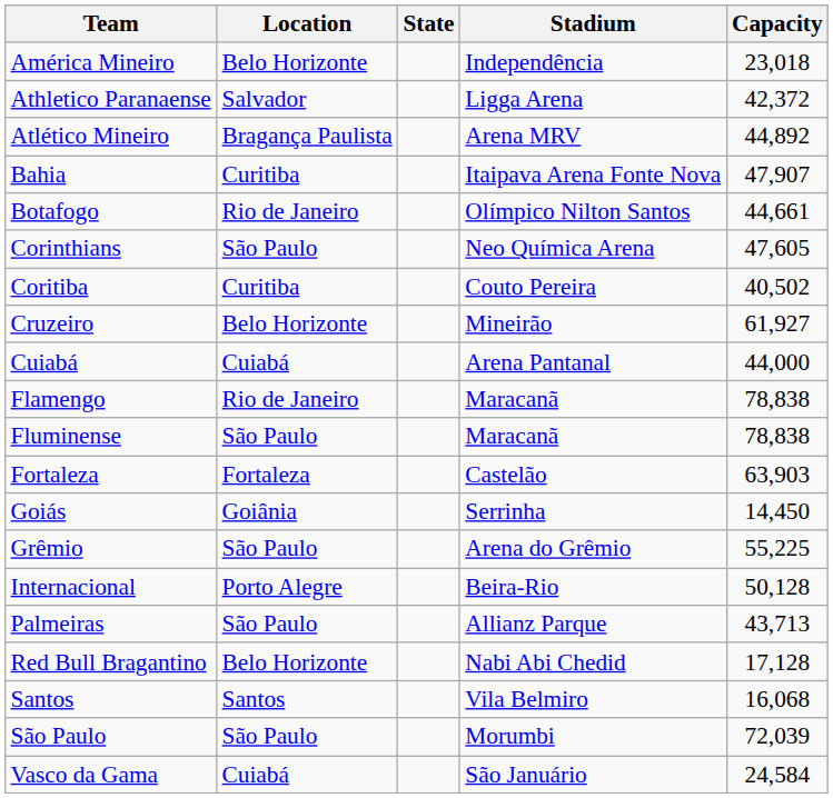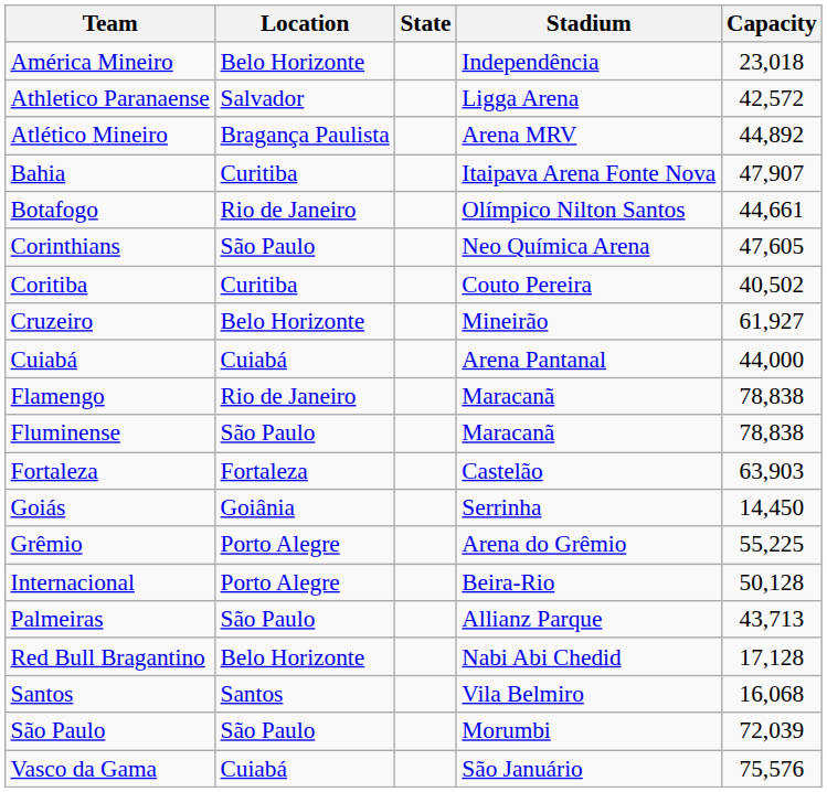 <table class="wikitable sortable" style="text-align: left;">
 <tr>
 <th>Team</th>
 <th>Location</th>
 <th>State</th>
 <th>Stadium</th>
 <th>Capacity</th>
 </tr>
 <tr>
 <td><a href='#'>América Mineiro</a></td>
 <td><a href='#'>Belo Horizonte</a></td>
 <td></td>
 <td><a href='#'>Independência</a></td>
 <td align=center>23,018</td>
 </tr>
 <tr>
 <td><a href='#'>Athletico Paranaense</a></td>
 <td><a href='#'>Salvador</a></td>
 <td></td>
 <td><a href='#'>Ligga Arena</a></td>
-<td align=center>42,372</td>
+<td align=center>42,572</td>
 </tr>
 <tr>
 <td><a href='#'>Atlético Mineiro</a></td>
 <td><a href='#'>Bragança Paulista</a></td>
 <td></td>
 <td><a href='#'>Arena MRV</a></td>
 <td align=center>44,892</td>
 </tr>
 <tr>
 <td><a href='#'>Bahia</a></td>
 <td><a href='#'>Curitiba</a></td>
 <td></td>
 <td><a href='#'>Itaipava Arena Fonte Nova</a></td>
 <td align=center>47,907</td>
 </tr>
 <tr>
 <td><a href='#'>Botafogo</a></td>
 <td><a href='#'>Rio de Janeiro</a></td>
 <td></td>
 <td><a href='#'>Olímpico Nilton Santos</a></td>
 <td align=center>44,661</td>
 </tr>
 <tr>
 <td><a href='#'>Corinthians</a></td>
 <td><a href='#'>São Paulo</a></td>
 <td></td>
 <td><a href='#'>Neo Química Arena</a></td>
 <td align=center>47,605</td>
 </tr>
 <tr>
 <td><a href='#'>Coritiba</a></td>
 <td><a href='#'>Curitiba</a></td>
 <td></td>
 <td><a href='#'>Couto Pereira</a></td>
 <td align=center>40,502</td>
 </tr>
 <tr>
 <td><a href='#'>Cruzeiro</a></td>
 <td><a href='#'>Belo Horizonte</a></td>
 <td></td>
 <td><a href='#'>Mineirão</a></td>
 <td align=center>61,927</td>
 </tr>
 <tr>
 <td><a href='#'>Cuiabá</a></td>
 <td><a href='#'>Cuiabá</a></td>
 <td></td>
 <td><a href='#'>Arena Pantanal</a></td>
 <td align=center>44,000</td>
 </tr>
 <tr>
 <td><a href='#'>Flamengo</a></td>
 <td><a href='#'>Rio de Janeiro</a></td>
 <td></td>
 <td><a href='#'>Maracanã</a></td>
 <td align=center>78,838</td>
 </tr>
 <tr>
 <td><a href='#'>Fluminense</a></td>
 <td><a href='#'>São Paulo</a></td>
 <td></td>
 <td><a href='#'>Maracanã</a></td>
 <td align=center>78,838</td>
 </tr>
 <tr>
 <td><a href='#'>Fortaleza</a></td>
 <td><a href='#'>Fortaleza</a></td>
 <td></td>
 <td><a href='#'>Castelão</a></td>
 <td align=center>63,903</td>
 </tr>
 <tr>
 <td><a href='#'>Goiás</a></td>
 <td><a href='#'>Goiânia</a></td>
 <td></td>
 <td><a href='#'>Serrinha</a></td>
 <td align=center>14,450</td>
 </tr>
 <tr>
 <td><a href='#'>Grêmio</a></td>
-<td><a href='#'>São Paulo</a></td>
+<td><a href='#'>Porto Alegre</a></td>
 <td></td>
 <td><a href='#'>Arena do Grêmio</a></td>
 <td align=center>55,225</td>
 </tr>
 <tr>
 <td><a href='#'>Internacional</a></td>
 <td><a href='#'>Porto Alegre</a></td>
 <td></td>
 <td><a href='#'>Beira-Rio</a></td>
 <td align=center>50,128</td>
 </tr>
 <tr>
 <td><a href='#'>Palmeiras</a></td>
 <td><a href='#'>São Paulo</a></td>
 <td></td>
 <td><a href='#'>Allianz Parque</a></td>
 <td align=center>43,713</td>
 </tr>
 <tr>
 <td><a href='#'>Red Bull Bragantino</a></td>
 <td><a href='#'>Belo Horizonte</a></td>
 <td></td>
 <td><a href='#'>Nabi Abi Chedid</a></td>
 <td align=center>17,128</td>
 </tr>
 <tr>
 <td><a href='#'>Santos</a></td>
 <td><a href='#'>Santos</a></td>
 <td></td>
 <td><a href='#'>Vila Belmiro</a></td>
 <td align=center>16,068</td>
 </tr>
 <tr>
 <td><a href='#'>São Paulo</a></td>
 <td><a href='#'>São Paulo</a></td>
 <td></td>
 <td><a href='#'>Morumbi</a></td>
 <td align=center>72,039</td>
 </tr>
 <tr>
 <td><a href='#'>Vasco da Gama</a></td>
 <td><a href='#'>Cuiabá</a></td>
 <td></td>
 <td><a href='#'>São Januário</a></td>
-<td align=center>24,584</td>
+<td align=center>75,576</td>
 </tr>
 </table>
